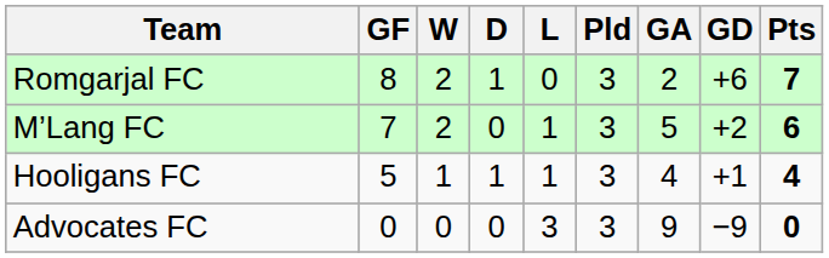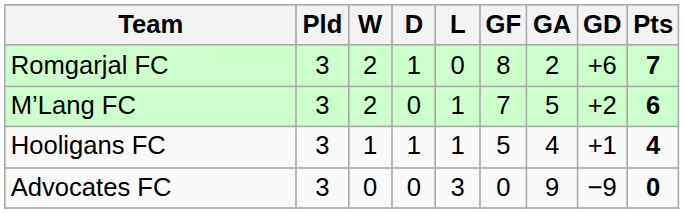 <table class="wikitable" style="text-align: center;">
 <tr>
 <th width="175">Team</th>
-<th width="20">GF</th>
+<th width="20">Pld</th>
 <th width="20">W</th>
 <th width="20">D</th>
 <th width="20">L</th>
-<th width="20">Pld</th>
+<th width="20">GF</th>
 <th width="20">GA</th>
 <th width="20">GD</th>
 <th width="20">Pts</th>
 </tr>
 <tr bgcolor=#ccffcc>
 <td style="text-align:left;">Romgarjal FC</td>
-<td>8</td>
+<td>3</td>
 <td>2</td>
 <td>1</td>
 <td>0</td>
-<td>3</td>
+<td>8</td>
 <td>2</td>
 <td>+6</td>
 <td><strong>7</strong></td>
 </tr>
 <tr bgcolor=#ccffcc>
 <td style="text-align:left;">M’Lang FC</td>
-<td>7</td>
+<td>3</td>
 <td>2</td>
 <td>0</td>
 <td>1</td>
-<td>3</td>
+<td>7</td>
 <td>5</td>
 <td>+2</td>
 <td><strong>6</strong></td>
 </tr>
 <tr>
 <td style="text-align:left;">Hooligans FC</td>
-<td>5</td>
+<td>3</td>
 <td>1</td>
 <td>1</td>
 <td>1</td>
-<td>3</td>
+<td>5</td>
 <td>4</td>
 <td>+1</td>
 <td><strong>4</strong></td>
 </tr>
 <tr>
 <td style="text-align:left;">Advocates FC</td>
-<td>0</td>
+<td>3</td>
 <td>0</td>
 <td>0</td>
 <td>3</td>
-<td>3</td>
+<td>0</td>
 <td>9</td>
 <td>−9</td>
 <td><strong>0</strong></td>
 </tr>
 </table>
